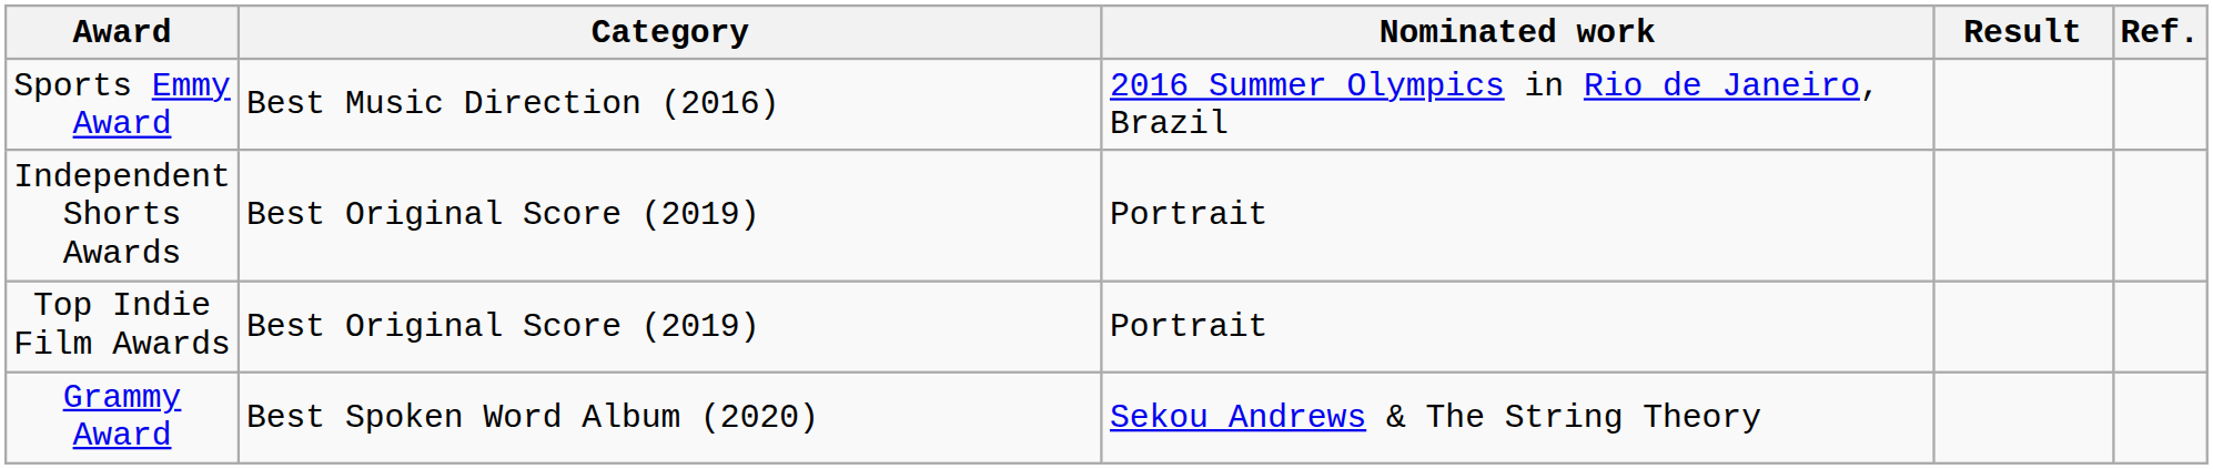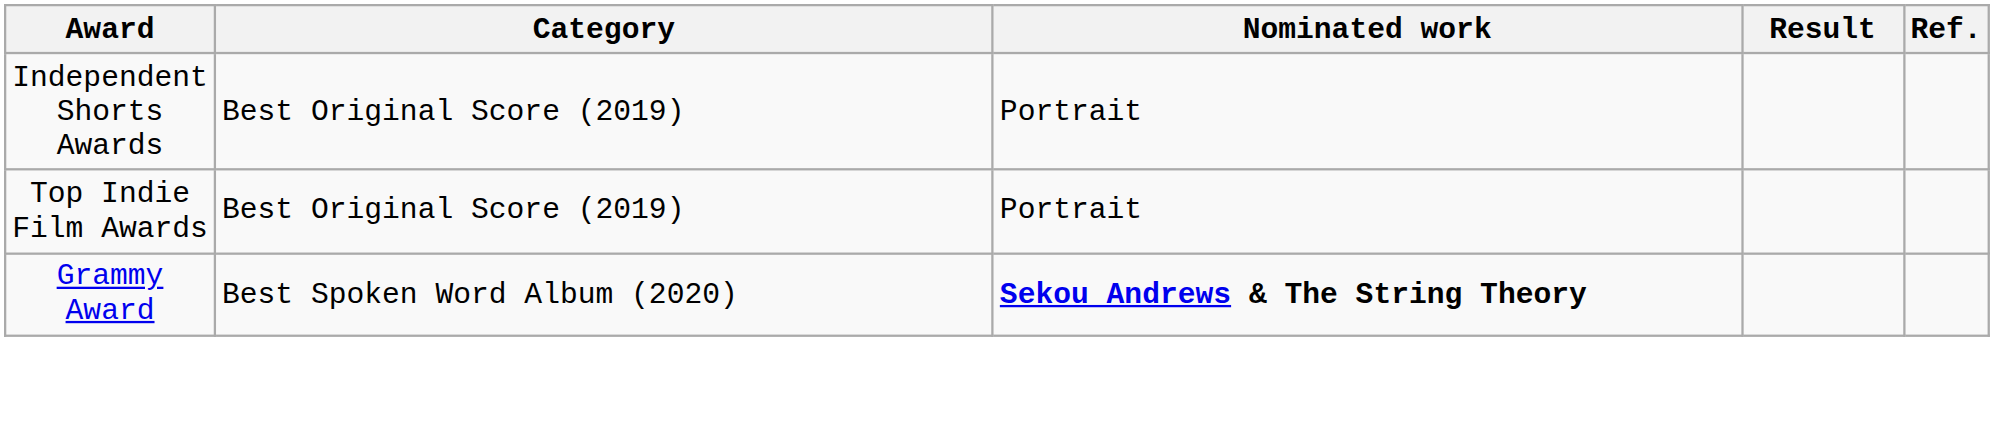 <table class=wikitable>
 <tr>
 <th scope="col" style="width:5em;">Award</th>
 <th scope="col" style="width:26em;">Category</th>
 <th scope="col" style="width:25em;">Nominated work</th>
 <th scope="col" style="width:5em;">Result</th>
 <th>Ref.</th>
-</tr>
-<tr>
-<td style="text-align:center;">Sports <a href='#'>Emmy Award</a></td>
-<td>Best Music Direction (2016)</td>
-<td><a href='#'>2016 Summer Olympics</a> in <a href='#'>Rio de Janeiro</a>, Brazil</td>
-<td></td>
-<td></td>
 </tr>
 <tr>
 <td style="text-align:center;">Independent Shorts Awards</td>
 <td>Best Original Score (2019)</td>
 <td>Portrait</td>
 <td></td>
 <td></td>
 </tr>
 <tr>
 <td style="text-align:center;">Top Indie Film Awards</td>
 <td>Best Original Score (2019)</td>
 <td>Portrait</td>
 <td></td>
 <td></td>
 </tr>
 <tr>
 <td style="text-align:center;"><a href='#'>Grammy Award</a></td>
 <td>Best Spoken Word Album (2020)</td>
-<td><a href='#'>Sekou Andrews</a> & The String Theory</td>
+<td><strong><a href='#'>Sekou Andrews</a> & The String Theory</strong></td>
 <td></td>
 <td></td>
 </tr>
 </table>
